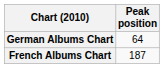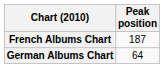 <table class="wikitable sortable plainrowheaders" style="text-align:center">
 <tr>
 <th scope="col">Chart (2010)</th>
 <th scope="col">Peak<br>position</th>
 </tr>
 <tr>
+<th scope="row">French Albums Chart</th>
+<td>187</td>
+</tr>
+<tr>
 <th scope="row">German Albums Chart</th>
 <td>64</td>
 </tr>
-<tr>
-<th scope="row">French Albums Chart</th>
-<td>187</td>
-</tr>
 </table>
